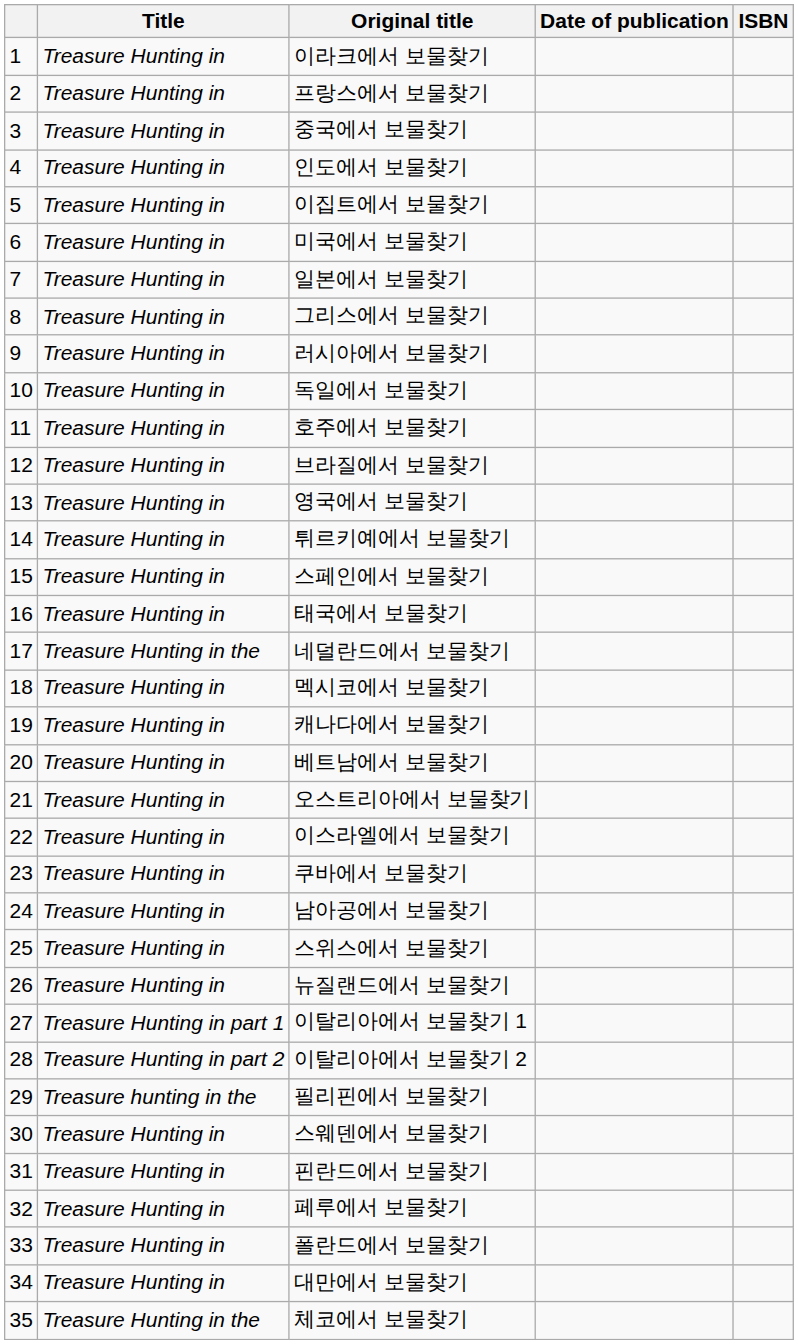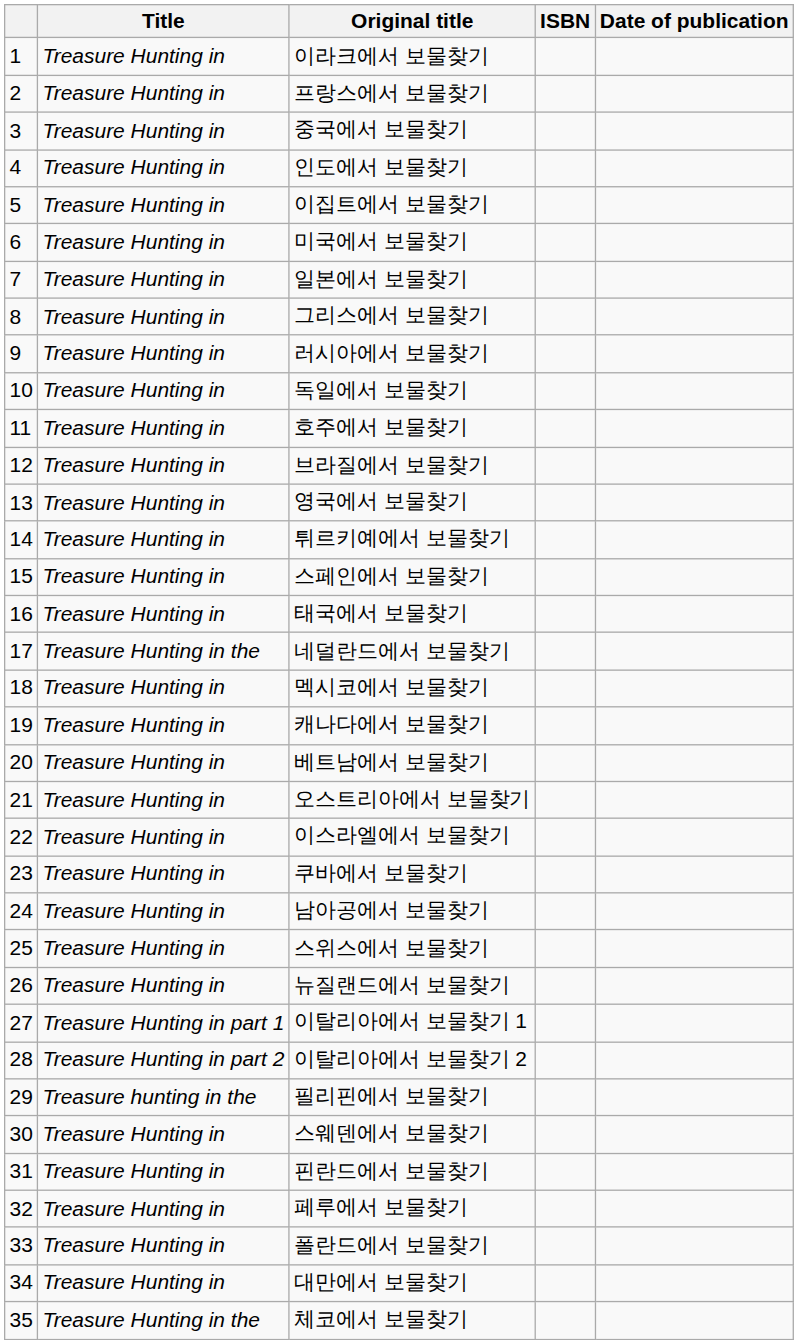 <table class="wikitable">
 <tr>
 <th></th>
 <th>Title</th>
 <th>Original title</th>
+<th>ISBN</th>
 <th>Date of publication</th>
-<th>ISBN</th>
 </tr>
 <tr>
 <td>1</td>
 <td><em>Treasure Hunting in </em></td>
 <td>이라크에서 보물찾기</td>
 <td></td>
 <td></td>
 </tr>
 <tr>
 <td>2</td>
 <td><em>Treasure Hunting in </em></td>
 <td>프랑스에서 보물찾기</td>
 <td></td>
 <td></td>
 </tr>
 <tr>
 <td>3</td>
 <td><em>Treasure Hunting in </em></td>
 <td>중국에서 보물찾기</td>
 <td></td>
 <td></td>
 </tr>
 <tr>
 <td>4</td>
 <td><em>Treasure Hunting in </em></td>
 <td>인도에서 보물찾기</td>
 <td></td>
 <td></td>
 </tr>
 <tr>
 <td>5</td>
 <td><em>Treasure Hunting in </em></td>
 <td>이집트에서 보물찾기</td>
 <td></td>
 <td></td>
 </tr>
 <tr>
 <td>6</td>
 <td><em>Treasure Hunting in </em></td>
 <td>미국에서 보물찾기</td>
 <td></td>
 <td></td>
 </tr>
 <tr>
 <td>7</td>
 <td><em>Treasure Hunting in </em></td>
 <td>일본에서 보물찾기</td>
 <td></td>
 <td></td>
 </tr>
 <tr>
 <td>8</td>
 <td><em>Treasure Hunting in </em></td>
 <td>그리스에서 보물찾기</td>
 <td></td>
 <td></td>
 </tr>
 <tr>
 <td>9</td>
 <td><em>Treasure Hunting in </em></td>
 <td>러시아에서 보물찾기</td>
 <td></td>
 <td></td>
 </tr>
 <tr>
 <td>10</td>
 <td><em>Treasure Hunting in </em></td>
 <td>독일에서 보물찾기</td>
 <td></td>
 <td></td>
 </tr>
 <tr>
 <td>11</td>
 <td><em>Treasure Hunting in </em></td>
 <td>호주에서 보물찾기</td>
 <td></td>
 <td></td>
 </tr>
 <tr>
 <td>12</td>
 <td><em>Treasure Hunting in </em></td>
 <td>브라질에서 보물찾기</td>
 <td></td>
 <td></td>
 </tr>
 <tr>
 <td>13</td>
 <td><em>Treasure Hunting in </em></td>
 <td>영국에서 보물찾기</td>
 <td></td>
 <td></td>
 </tr>
 <tr>
 <td>14</td>
 <td><em>Treasure Hunting in </em></td>
 <td>튀르키예에서 보물찾기</td>
 <td></td>
 <td></td>
 </tr>
 <tr>
 <td>15</td>
 <td><em>Treasure Hunting in </em></td>
 <td>스페인에서 보물찾기</td>
 <td></td>
 <td></td>
 </tr>
 <tr>
 <td>16</td>
 <td><em>Treasure Hunting in </em></td>
 <td>태국에서 보물찾기</td>
 <td></td>
 <td></td>
 </tr>
 <tr>
 <td>17</td>
 <td><em>Treasure Hunting in the </em></td>
 <td>네덜란드에서 보물찾기</td>
 <td></td>
 <td></td>
 </tr>
 <tr>
 <td>18</td>
 <td><em>Treasure Hunting in </em></td>
 <td>멕시코에서 보물찾기</td>
 <td></td>
 <td></td>
 </tr>
 <tr>
 <td>19</td>
 <td><em>Treasure Hunting in </em></td>
 <td>캐나다에서 보물찾기</td>
 <td></td>
 <td></td>
 </tr>
 <tr>
 <td>20</td>
 <td><em>Treasure Hunting in </em></td>
 <td>베트남에서 보물찾기</td>
 <td></td>
 <td></td>
 </tr>
 <tr>
 <td>21</td>
 <td><em>Treasure Hunting in </em></td>
 <td>오스트리아에서 보물찾기</td>
 <td></td>
 <td></td>
 </tr>
 <tr>
 <td>22</td>
 <td><em>Treasure Hunting in </em></td>
 <td>이스라엘에서 보물찾기</td>
 <td></td>
 <td></td>
 </tr>
 <tr>
 <td>23</td>
 <td><em>Treasure Hunting in </em></td>
 <td>쿠바에서 보물찾기</td>
 <td></td>
 <td></td>
 </tr>
 <tr>
 <td>24</td>
 <td><em>Treasure Hunting in </em></td>
 <td>남아공에서 보물찾기</td>
 <td></td>
 <td></td>
 </tr>
 <tr>
 <td>25</td>
 <td><em>Treasure Hunting in </em></td>
 <td>스위스에서 보물찾기</td>
 <td></td>
 <td></td>
 </tr>
 <tr>
 <td>26</td>
 <td><em>Treasure Hunting in </em></td>
 <td>뉴질랜드에서 보물찾기</td>
 <td></td>
 <td></td>
 </tr>
 <tr>
 <td>27</td>
 <td><em>Treasure Hunting in  part 1</em></td>
 <td>이탈리아에서 보물찾기 1</td>
 <td></td>
 <td></td>
 </tr>
 <tr>
 <td>28</td>
 <td><em>Treasure Hunting in  part 2</em></td>
 <td>이탈리아에서 보물찾기 2</td>
 <td></td>
 <td></td>
 </tr>
 <tr>
 <td>29</td>
 <td><em>Treasure hunting in the </em></td>
 <td>필리핀에서 보물찾기</td>
 <td></td>
 <td></td>
 </tr>
 <tr>
 <td>30</td>
 <td><em>Treasure Hunting in </em></td>
 <td>스웨덴에서 보물찾기</td>
 <td></td>
 <td></td>
 </tr>
 <tr>
 <td>31</td>
 <td><em>Treasure Hunting in </em></td>
 <td>핀란드에서 보물찾기</td>
 <td></td>
 <td></td>
 </tr>
 <tr>
 <td>32</td>
 <td><em>Treasure Hunting in </em></td>
 <td>페루에서 보물찾기</td>
 <td></td>
 <td></td>
 </tr>
 <tr>
 <td>33</td>
 <td><em>Treasure Hunting in </em></td>
 <td>폴란드에서 보물찾기</td>
 <td></td>
 <td></td>
 </tr>
 <tr>
 <td>34</td>
 <td><em>Treasure Hunting in </em></td>
 <td>대만에서 보물찾기</td>
 <td></td>
 <td></td>
 </tr>
 <tr>
 <td>35</td>
 <td><em>Treasure Hunting in the </em></td>
 <td>체코에서 보물찾기</td>
 <td></td>
 <td></td>
 </tr>
 </table>
